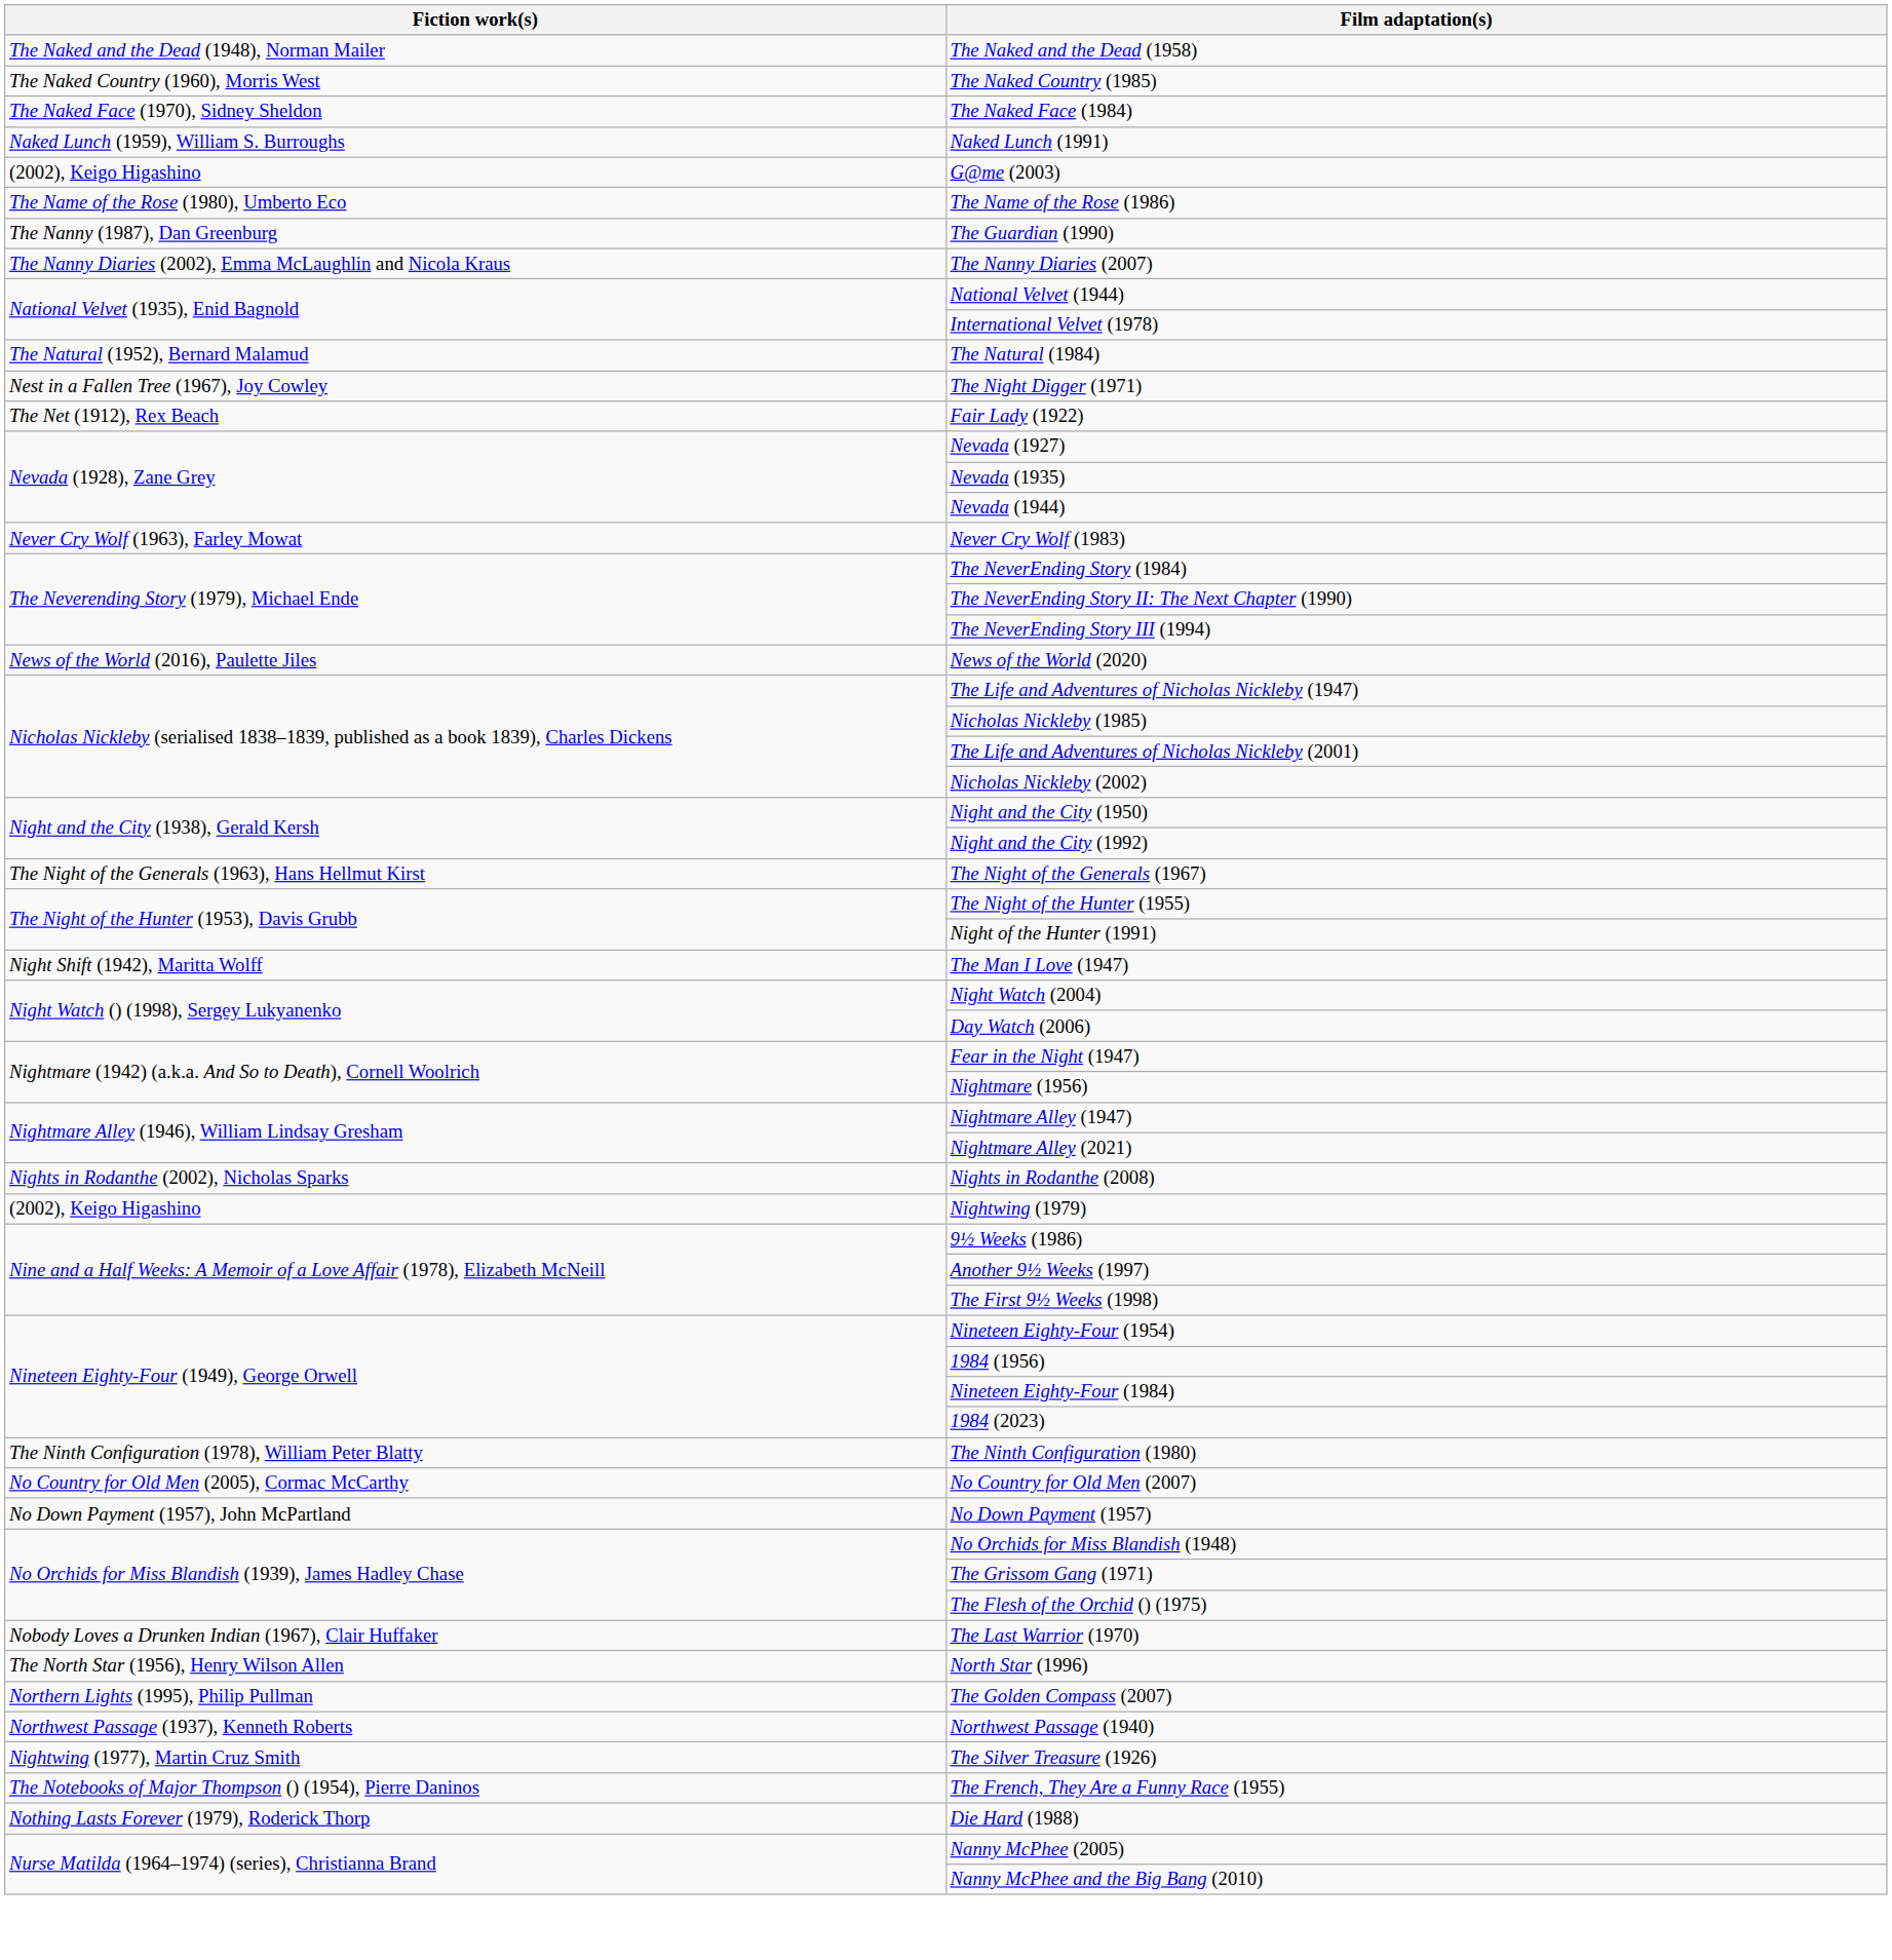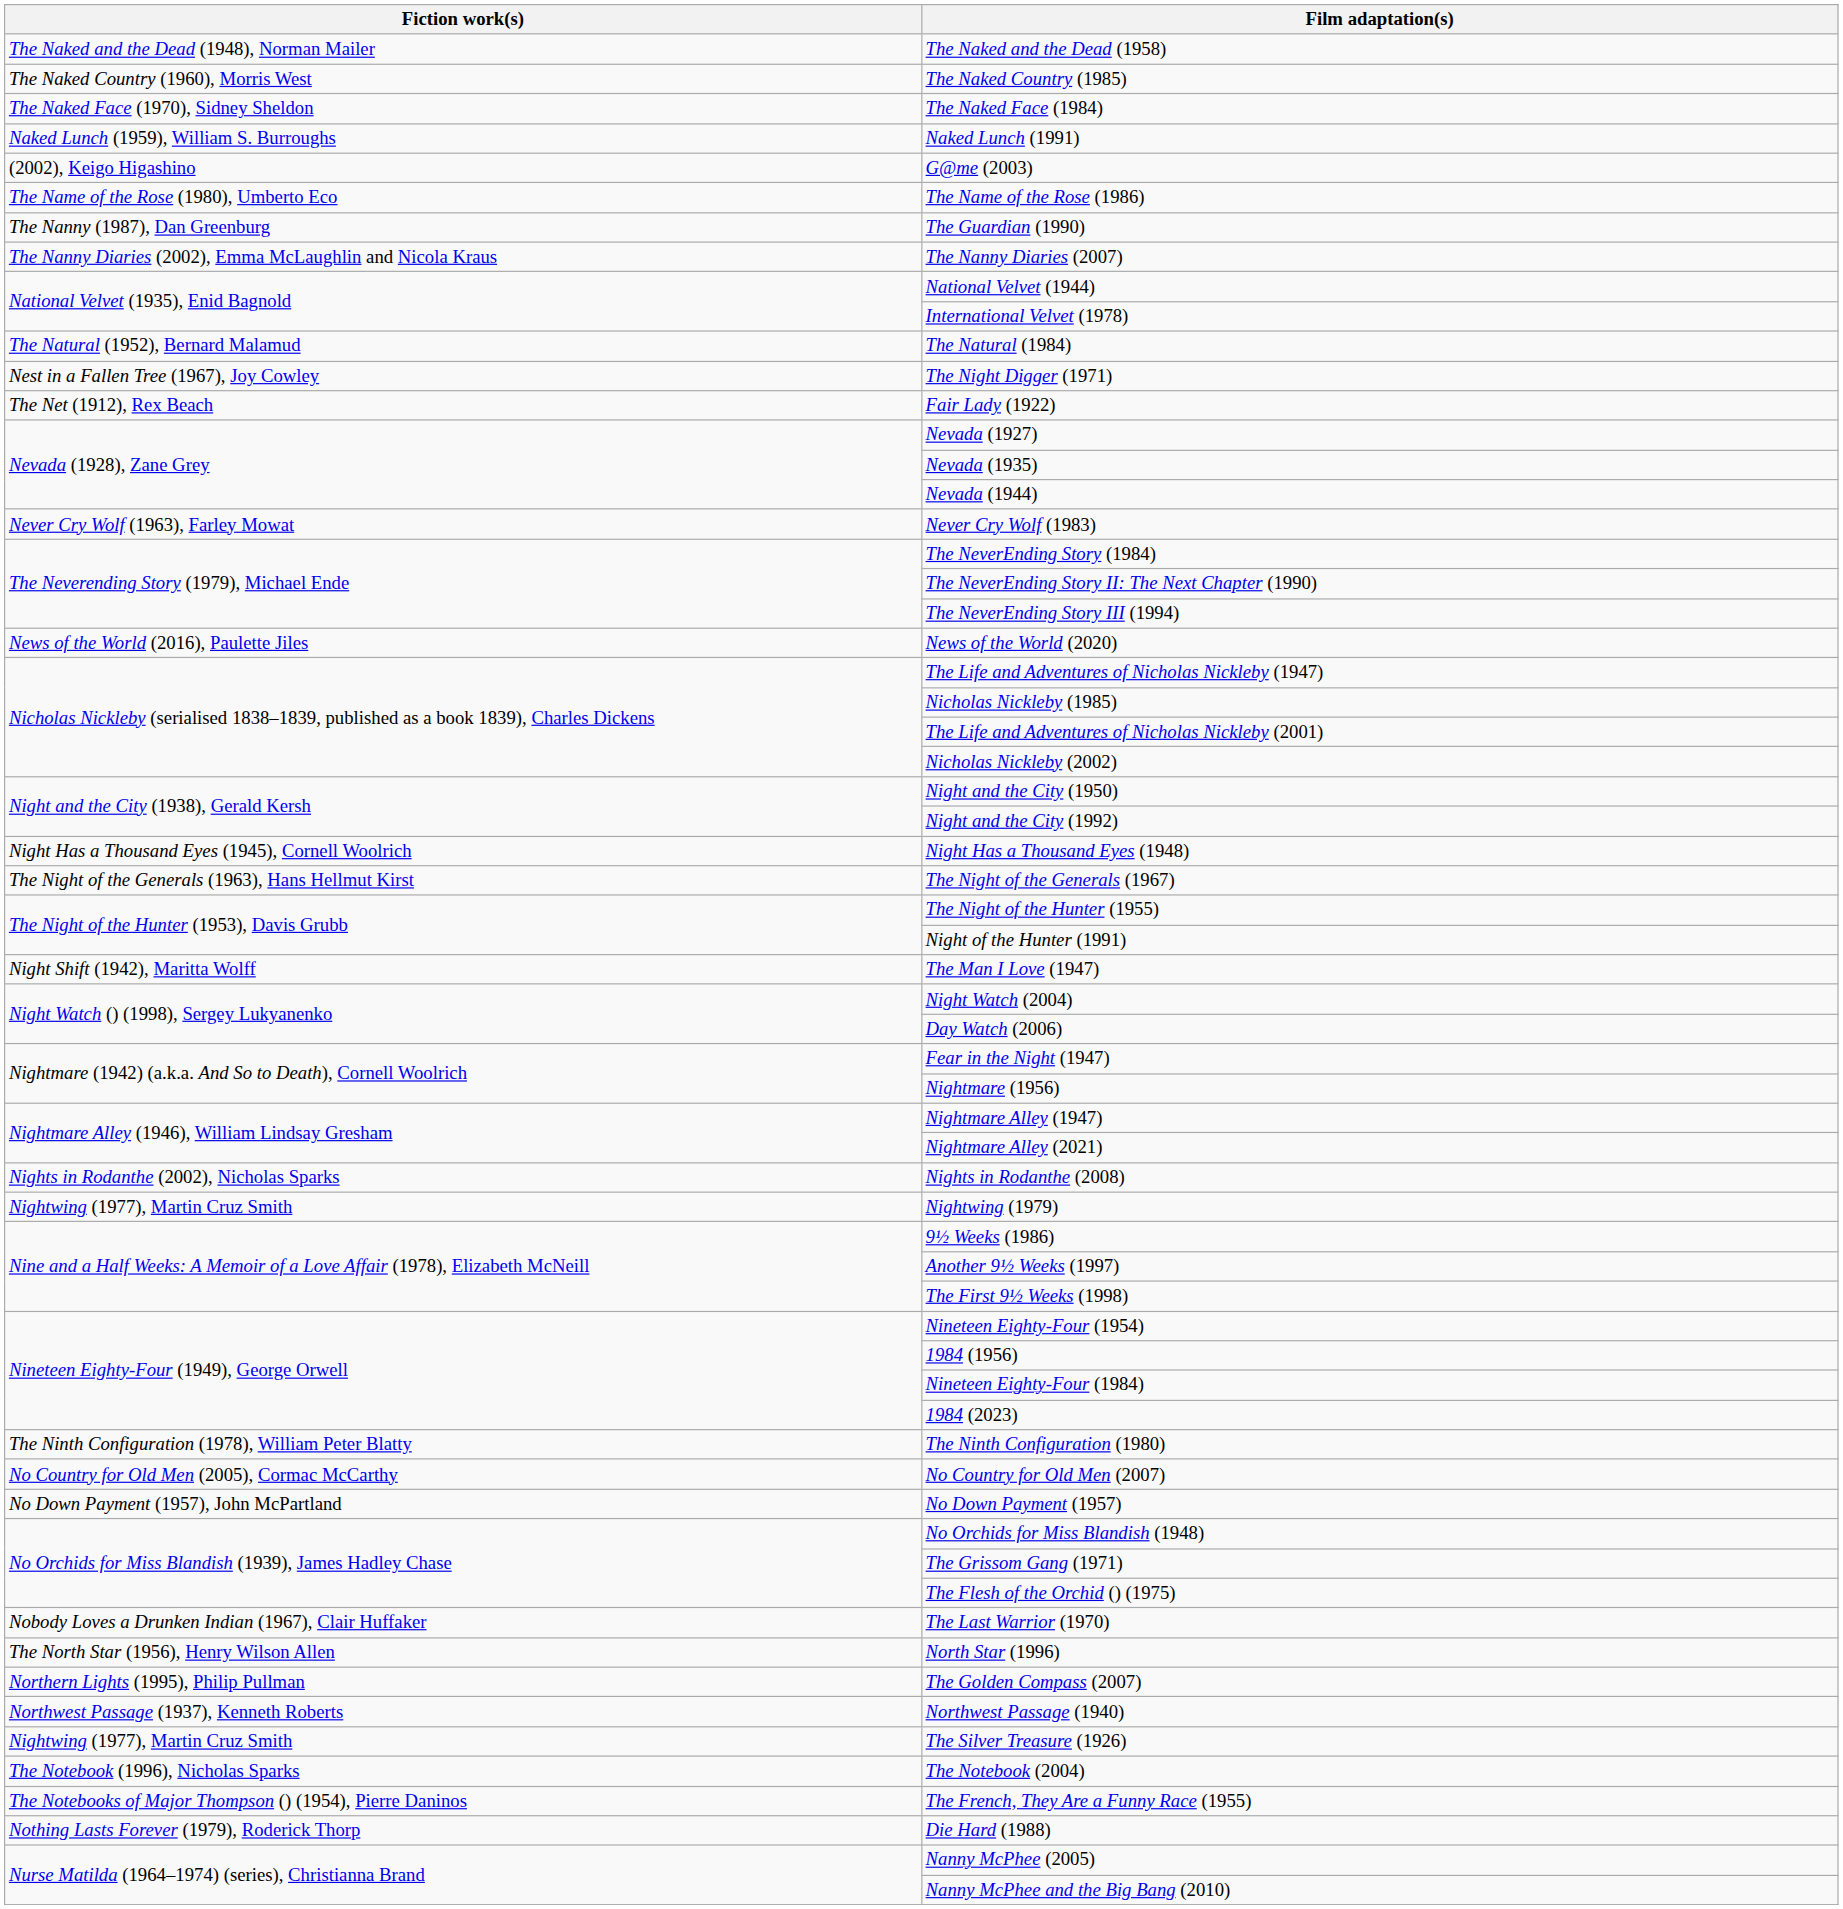 <table class="wikitable">
 <tr>
 <th width="800">Fiction work(s)</th>
 <th width="800">Film adaptation(s)</th>
 </tr>
 <tr>
 <td><em><a href='#'>The Naked and the Dead</a></em> (1948), <a href='#'>Norman Mailer</a></td>
 <td><em><a href='#'>The Naked and the Dead</a></em> (1958)</td>
 </tr>
 <tr>
 <td><em>The Naked Country</em> (1960), <a href='#'>Morris West</a></td>
 <td><em><a href='#'>The Naked Country</a></em> (1985)</td>
 </tr>
 <tr>
 <td><em><a href='#'>The Naked Face</a></em> (1970), <a href='#'>Sidney Sheldon</a></td>
 <td><em><a href='#'>The Naked Face</a></em> (1984)</td>
 </tr>
 <tr>
 <td><em><a href='#'>Naked Lunch</a></em> (1959), <a href='#'>William S. Burroughs</a></td>
 <td><em><a href='#'>Naked Lunch</a></em> (1991)</td>
 </tr>
 <tr>
 <td> (2002), <a href='#'>Keigo Higashino</a></td>
 <td><em><a href='#'>G@me</a></em> (2003)</td>
 </tr>
 <tr>
 <td><em><a href='#'>The Name of the Rose</a></em> (1980), <a href='#'>Umberto Eco</a></td>
 <td><em><a href='#'>The Name of the Rose</a></em> (1986)</td>
 </tr>
 <tr>
 <td><em>The Nanny</em> (1987), <a href='#'>Dan Greenburg</a></td>
 <td><em><a href='#'>The Guardian</a></em> (1990)</td>
 </tr>
 <tr>
 <td><em><a href='#'>The Nanny Diaries</a></em> (2002), <a href='#'>Emma McLaughlin</a> and <a href='#'>Nicola Kraus</a></td>
 <td><em><a href='#'>The Nanny Diaries</a></em> (2007)</td>
 </tr>
 <tr>
 <td rowspan="2"><em><a href='#'>National Velvet</a></em> (1935), <a href='#'>Enid Bagnold</a></td>
 <td><em><a href='#'>National Velvet</a></em> (1944)</td>
 </tr>
 <tr>
 <td><em><a href='#'>International Velvet</a></em> (1978)</td>
 </tr>
 <tr>
 <td><em><a href='#'>The Natural</a></em> (1952), <a href='#'>Bernard Malamud</a></td>
 <td><em><a href='#'>The Natural</a></em> (1984)</td>
 </tr>
 <tr>
 <td><em>Nest in a Fallen Tree</em> (1967), <a href='#'>Joy Cowley</a></td>
 <td><em><a href='#'>The Night Digger</a></em> (1971)</td>
 </tr>
 <tr>
 <td><em>The Net</em> (1912), <a href='#'>Rex Beach</a></td>
 <td><em><a href='#'>Fair Lady</a></em> (1922)</td>
 </tr>
 <tr>
 <td rowspan="3"><em><a href='#'>Nevada</a></em> (1928), <a href='#'>Zane Grey</a></td>
 <td><em><a href='#'>Nevada</a></em> (1927)</td>
 </tr>
 <tr>
 <td><em><a href='#'>Nevada</a></em> (1935)</td>
 </tr>
 <tr>
 <td><em><a href='#'>Nevada</a></em> (1944)</td>
 </tr>
 <tr>
 <td><em><a href='#'>Never Cry Wolf</a></em> (1963), <a href='#'>Farley Mowat</a></td>
 <td><em><a href='#'>Never Cry Wolf</a></em> (1983)</td>
 </tr>
 <tr>
 <td rowspan="3"><em><a href='#'>The Neverending Story</a></em> (1979), <a href='#'>Michael Ende</a></td>
 <td><em><a href='#'>The NeverEnding Story</a></em> (1984)</td>
 </tr>
 <tr>
 <td><em><a href='#'>The NeverEnding Story II: The Next Chapter</a></em> (1990)</td>
 </tr>
 <tr>
 <td><em><a href='#'>The NeverEnding Story III</a></em> (1994)</td>
 </tr>
 <tr>
 <td><em><a href='#'>News of the World</a></em> (2016), <a href='#'>Paulette Jiles</a></td>
 <td><em><a href='#'>News of the World</a></em> (2020)</td>
 </tr>
 <tr>
 <td rowspan="4"><em><a href='#'>Nicholas Nickleby</a></em> (serialised 1838–1839, published as a book 1839), <a href='#'>Charles Dickens</a></td>
 <td><em><a href='#'>The Life and Adventures of Nicholas Nickleby</a></em> (1947)</td>
 </tr>
 <tr>
 <td><em><a href='#'>Nicholas Nickleby</a></em> (1985)</td>
 </tr>
 <tr>
 <td><em><a href='#'>The Life and Adventures of Nicholas Nickleby</a></em> (2001)</td>
 </tr>
 <tr>
 <td><em><a href='#'>Nicholas Nickleby</a></em> (2002)</td>
 </tr>
 <tr>
 <td rowspan="2"><em><a href='#'>Night and the City</a></em> (1938), <a href='#'>Gerald Kersh</a></td>
 <td><em><a href='#'>Night and the City</a></em> (1950)</td>
 </tr>
 <tr>
 <td><em><a href='#'>Night and the City</a></em> (1992)</td>
 </tr>
 <tr>
+<td><em>Night Has a Thousand Eyes</em> (1945), <a href='#'>Cornell Woolrich</a></td>
+<td><em><a href='#'>Night Has a Thousand Eyes</a></em> (1948)</td>
+</tr>
+<tr>
 <td><em>The Night of the Generals</em> (1963), <a href='#'>Hans Hellmut Kirst</a></td>
 <td><em><a href='#'>The Night of the Generals</a></em> (1967)</td>
 </tr>
 <tr>
 <td rowspan="2"><em><a href='#'>The Night of the Hunter</a></em> (1953), <a href='#'>Davis Grubb</a></td>
 <td><em><a href='#'>The Night of the Hunter</a></em> (1955)</td>
 </tr>
 <tr>
 <td><em>Night of the Hunter</em> (1991)</td>
 </tr>
 <tr>
 <td><em>Night Shift</em> (1942), <a href='#'>Maritta Wolff</a></td>
 <td><em><a href='#'>The Man I Love</a></em> (1947)</td>
 </tr>
 <tr>
 <td rowspan="2"><em><a href='#'>Night Watch</a></em> () (1998), <a href='#'>Sergey Lukyanenko</a></td>
 <td><em><a href='#'>Night Watch</a></em> (2004)</td>
 </tr>
 <tr>
 <td><em><a href='#'>Day Watch</a></em> (2006)</td>
 </tr>
 <tr>
 <td rowspan="2"><em>Nightmare</em> (1942) (a.k.a. <em>And So to Death</em>), <a href='#'>Cornell Woolrich</a></td>
 <td><em><a href='#'>Fear in the Night</a></em> (1947)</td>
 </tr>
 <tr>
 <td><em><a href='#'>Nightmare</a></em> (1956)</td>
 </tr>
 <tr>
 <td rowspan="2"><em><a href='#'>Nightmare Alley</a></em> (1946), <a href='#'>William Lindsay Gresham</a></td>
 <td><em><a href='#'>Nightmare Alley</a></em> (1947)</td>
 </tr>
 <tr>
 <td><em><a href='#'>Nightmare Alley</a></em> (2021)</td>
 </tr>
 <tr>
 <td><em><a href='#'>Nights in Rodanthe</a></em> (2002), <a href='#'>Nicholas Sparks</a></td>
 <td><em><a href='#'>Nights in Rodanthe</a></em> (2008)</td>
 </tr>
 <tr>
-<td> (2002), <a href='#'>Keigo Higashino</a></td>
+<td><em><a href='#'>Nightwing</a></em> (1977), <a href='#'>Martin Cruz Smith</a></td>
 <td><em><a href='#'>Nightwing</a></em> (1979)</td>
 </tr>
 <tr>
 <td rowspan="3"><em><a href='#'>Nine and a Half Weeks: A Memoir of a Love Affair</a></em> (1978), <a href='#'>Elizabeth McNeill</a></td>
 <td><em><a href='#'>9½ Weeks</a></em> (1986)</td>
 </tr>
 <tr>
 <td><em><a href='#'>Another 9½ Weeks</a></em> (1997)</td>
 </tr>
 <tr>
 <td><em><a href='#'>The First 9½ Weeks</a></em> (1998)</td>
 </tr>
 <tr>
 <td rowspan="4"><em><a href='#'>Nineteen Eighty-Four</a></em> (1949), <a href='#'>George Orwell</a></td>
 <td><em><a href='#'>Nineteen Eighty-Four</a></em> (1954)</td>
 </tr>
 <tr>
 <td><em><a href='#'>1984</a></em> (1956)</td>
 </tr>
 <tr>
 <td><em><a href='#'>Nineteen Eighty-Four</a></em> (1984)</td>
 </tr>
 <tr>
 <td><em><a href='#'>1984</a></em> (2023)</td>
 </tr>
 <tr>
 <td><em>The Ninth Configuration</em> (1978), <a href='#'>William Peter Blatty</a></td>
 <td><em><a href='#'>The Ninth Configuration</a></em> (1980)</td>
 </tr>
 <tr>
 <td><em><a href='#'>No Country for Old Men</a></em> (2005), <a href='#'>Cormac McCarthy</a></td>
 <td><em><a href='#'>No Country for Old Men</a></em> (2007)</td>
 </tr>
 <tr>
 <td><em>No Down Payment</em> (1957), John McPartland</td>
 <td><em><a href='#'>No Down Payment</a></em> (1957)</td>
 </tr>
 <tr>
 <td rowspan="3"><em><a href='#'>No Orchids for Miss Blandish</a></em> (1939), <a href='#'>James Hadley Chase</a></td>
 <td><em><a href='#'>No Orchids for Miss Blandish</a></em> (1948)</td>
 </tr>
 <tr>
 <td><em><a href='#'>The Grissom Gang</a></em> (1971)</td>
 </tr>
 <tr>
 <td><em><a href='#'>The Flesh of the Orchid</a></em> () (1975)</td>
 </tr>
 <tr>
 <td><em>Nobody Loves a Drunken Indian</em> (1967), <a href='#'>Clair Huffaker</a></td>
 <td><em><a href='#'>The Last Warrior</a></em> (1970)</td>
 </tr>
 <tr>
 <td><em>The North Star</em> (1956), <a href='#'>Henry Wilson Allen</a></td>
 <td><em><a href='#'>North Star</a></em> (1996)</td>
 </tr>
 <tr>
 <td><em><a href='#'>Northern Lights</a></em> (1995), <a href='#'>Philip Pullman</a></td>
 <td><em><a href='#'>The Golden Compass</a></em> (2007)</td>
 </tr>
 <tr>
 <td><em><a href='#'>Northwest Passage</a></em> (1937), <a href='#'>Kenneth Roberts</a></td>
 <td><em><a href='#'>Northwest Passage</a></em> (1940)</td>
 </tr>
 <tr>
 <td><em><a href='#'>Nightwing</a></em> (1977), <a href='#'>Martin Cruz Smith</a></td>
 <td><em><a href='#'>The Silver Treasure</a></em> (1926)</td>
 </tr>
 <tr>
+<td><em><a href='#'>The Notebook</a></em> (1996), <a href='#'>Nicholas Sparks</a></td>
+<td><em><a href='#'>The Notebook</a></em> (2004)</td>
+</tr>
+<tr>
 <td><em><a href='#'>The Notebooks of Major Thompson</a></em> () (1954), <a href='#'>Pierre Daninos</a></td>
 <td><em><a href='#'>The French, They Are a Funny Race</a></em> (1955)</td>
 </tr>
 <tr>
 <td><em><a href='#'>Nothing Lasts Forever</a></em> (1979), <a href='#'>Roderick Thorp</a></td>
 <td><em><a href='#'>Die Hard</a></em> (1988)</td>
 </tr>
 <tr>
 <td rowspan="2"><em><a href='#'>Nurse Matilda</a></em> (1964–1974) (series), <a href='#'>Christianna Brand</a></td>
 <td><em><a href='#'>Nanny McPhee</a></em> (2005)</td>
 </tr>
 <tr>
 <td><em><a href='#'>Nanny McPhee and the Big Bang</a></em> (2010)</td>
 </tr>
 </table>
